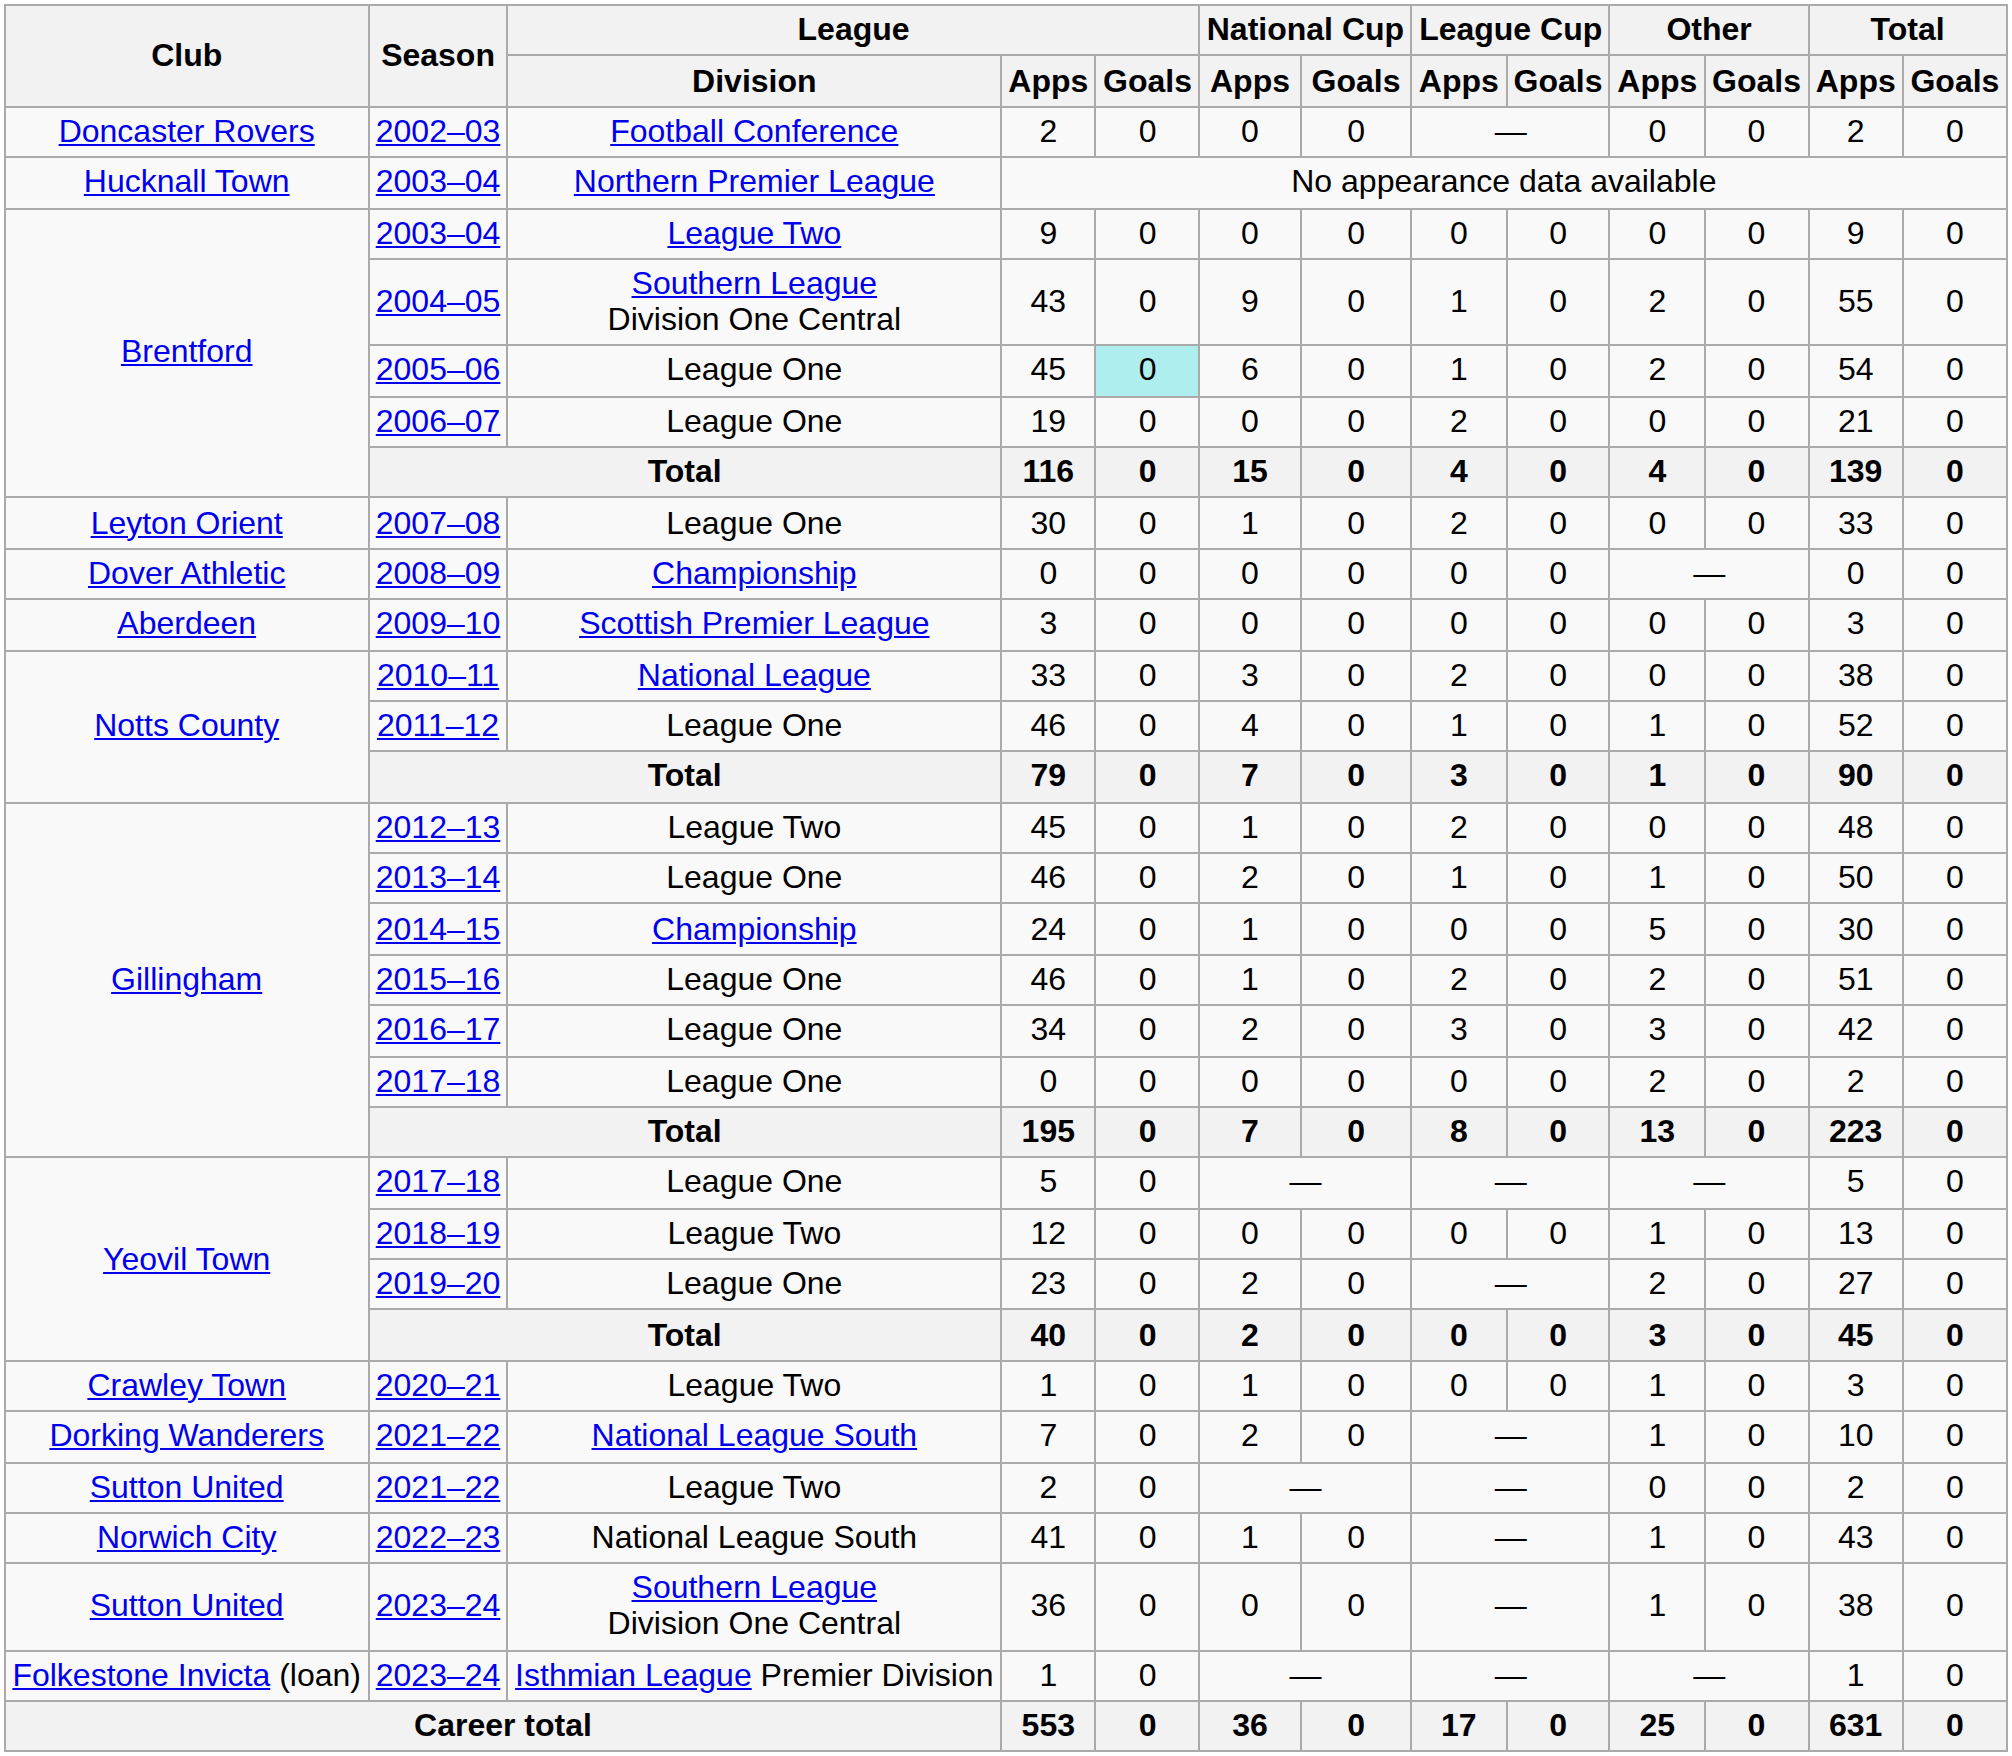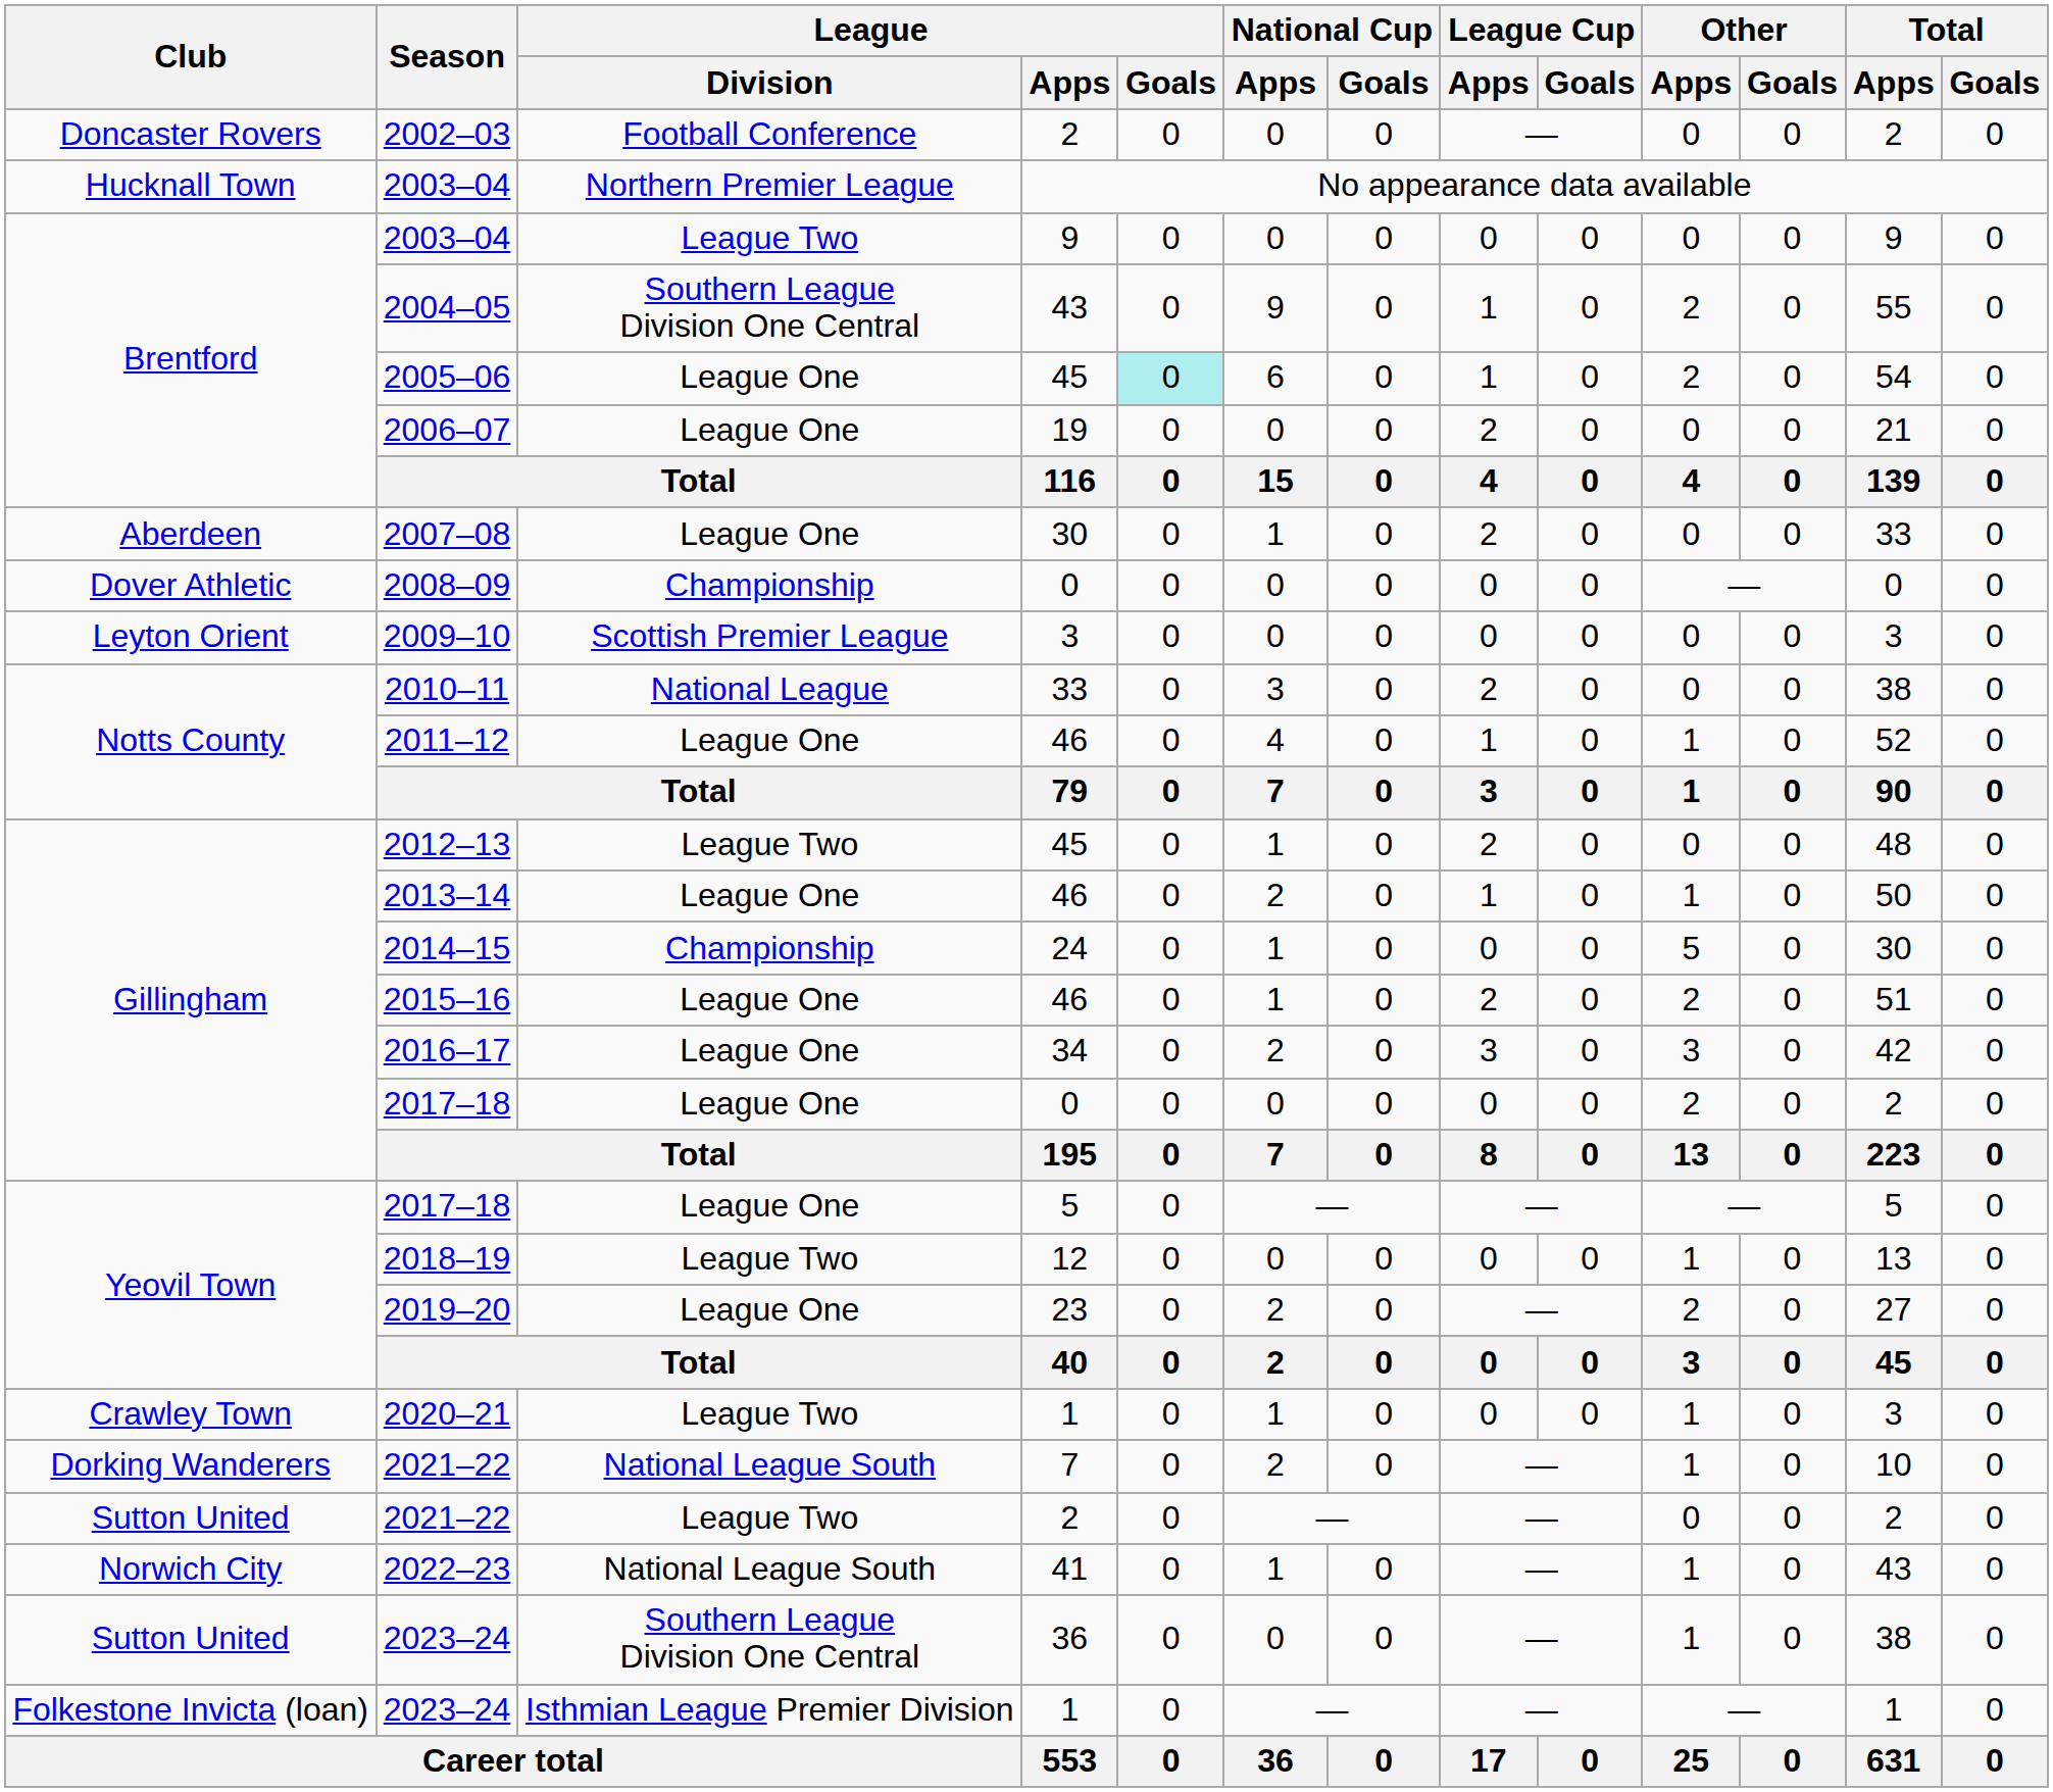 <table class="wikitable" style="text-align:center">
 <tr>
 <th rowspan="2">Club</th>
 <th rowspan="2">Season</th>
 <th colspan="3">League</th>
 <th colspan="2">National Cup</th>
 <th colspan="2">League Cup</th>
 <th colspan="2">Other</th>
 <th colspan="2">Total</th>
 </tr>
 <tr>
 <th>Division</th>
 <th>Apps</th>
 <th>Goals</th>
 <th>Apps</th>
 <th>Goals</th>
 <th>Apps</th>
 <th>Goals</th>
 <th>Apps</th>
 <th>Goals</th>
 <th>Apps</th>
 <th>Goals</th>
 </tr>
 <tr>
 <td><a href='#'>Doncaster Rovers</a></td>
 <td><a href='#'>2002–03</a></td>
 <td><a href='#'>Football Conference</a></td>
 <td>2</td>
 <td>0</td>
 <td>0</td>
 <td>0</td>
 <td colspan="2">—</td>
 <td>0</td>
 <td>0</td>
 <td>2</td>
 <td>0</td>
 </tr>
 <tr>
 <td><a href='#'>Hucknall Town</a></td>
 <td><a href='#'>2003–04</a></td>
 <td><a href='#'>Northern Premier League</a></td>
 <td colspan="10">No appearance data available</td>
 </tr>
 <tr>
 <td rowspan="5"><a href='#'>Brentford</a></td>
 <td><a href='#'>2003–04</a></td>
 <td><a href='#'>League Two</a></td>
 <td>9</td>
 <td>0</td>
 <td>0</td>
 <td>0</td>
 <td>0</td>
 <td>0</td>
 <td>0</td>
 <td>0</td>
 <td>9</td>
 <td>0</td>
 </tr>
 <tr>
 <td><a href='#'>2004–05</a></td>
 <td><a href='#'>Southern League</a><br>Division One Central</td>
 <td>43</td>
 <td>0</td>
 <td>9</td>
 <td>0</td>
 <td>1</td>
 <td>0</td>
 <td>2</td>
 <td>0</td>
 <td>55</td>
 <td>0</td>
 </tr>
 <tr>
 <td><a href='#'>2005–06</a></td>
 <td>League One</td>
 <td>45</td>
 <td style="background: paleturquoise;">0</td>
 <td>6</td>
 <td>0</td>
 <td>1</td>
 <td>0</td>
 <td>2</td>
 <td>0</td>
 <td>54</td>
 <td>0</td>
 </tr>
 <tr>
 <td><a href='#'>2006–07</a></td>
 <td>League One</td>
 <td>19</td>
 <td>0</td>
 <td>0</td>
 <td>0</td>
 <td>2</td>
 <td>0</td>
 <td>0</td>
 <td>0</td>
 <td>21</td>
 <td>0</td>
 </tr>
 <tr>
 <th colspan="2">Total</th>
 <th>116</th>
 <th>0</th>
 <th>15</th>
 <th>0</th>
 <th>4</th>
 <th>0</th>
 <th>4</th>
 <th>0</th>
 <th>139</th>
 <th>0</th>
 </tr>
 <tr>
-<td><a href='#'>Leyton Orient</a></td>
+<td><a href='#'>Aberdeen</a></td>
 <td><a href='#'>2007–08</a></td>
 <td>League One</td>
 <td>30</td>
 <td>0</td>
 <td>1</td>
 <td>0</td>
 <td>2</td>
 <td>0</td>
 <td>0</td>
 <td>0</td>
 <td>33</td>
 <td>0</td>
 </tr>
 <tr>
 <td><a href='#'>Dover Athletic</a></td>
 <td><a href='#'>2008–09</a></td>
 <td><a href='#'>Championship</a></td>
 <td>0</td>
 <td>0</td>
 <td>0</td>
 <td>0</td>
 <td>0</td>
 <td>0</td>
 <td colspan="2">—</td>
 <td>0</td>
 <td>0</td>
 </tr>
 <tr>
-<td><a href='#'>Aberdeen</a></td>
+<td><a href='#'>Leyton Orient</a></td>
 <td><a href='#'>2009–10</a></td>
 <td><a href='#'>Scottish Premier League</a></td>
 <td>3</td>
 <td>0</td>
 <td>0</td>
 <td>0</td>
 <td>0</td>
 <td>0</td>
 <td>0</td>
 <td>0</td>
 <td>3</td>
 <td>0</td>
 </tr>
 <tr>
 <td rowspan="3"><a href='#'>Notts County</a></td>
 <td><a href='#'>2010–11</a></td>
 <td><a href='#'>National League</a></td>
 <td>33</td>
 <td>0</td>
 <td>3</td>
 <td>0</td>
 <td>2</td>
 <td>0</td>
 <td>0</td>
 <td>0</td>
 <td>38</td>
 <td>0</td>
 </tr>
 <tr>
 <td><a href='#'>2011–12</a></td>
 <td>League One</td>
 <td>46</td>
 <td>0</td>
 <td>4</td>
 <td>0</td>
 <td>1</td>
 <td>0</td>
 <td>1</td>
 <td>0</td>
 <td>52</td>
 <td>0</td>
 </tr>
 <tr>
 <th colspan="2">Total</th>
 <th>79</th>
 <th>0</th>
 <th>7</th>
 <th>0</th>
 <th>3</th>
 <th>0</th>
 <th>1</th>
 <th>0</th>
 <th>90</th>
 <th>0</th>
 </tr>
 <tr>
 <td rowspan="7"><a href='#'>Gillingham</a></td>
 <td><a href='#'>2012–13</a></td>
 <td>League Two</td>
 <td>45</td>
 <td>0</td>
 <td>1</td>
 <td>0</td>
 <td>2</td>
 <td>0</td>
 <td>0</td>
 <td>0</td>
 <td>48</td>
 <td>0</td>
 </tr>
 <tr>
 <td><a href='#'>2013–14</a></td>
 <td>League One</td>
 <td>46</td>
 <td>0</td>
 <td>2</td>
 <td>0</td>
 <td>1</td>
 <td>0</td>
 <td>1</td>
 <td>0</td>
 <td>50</td>
 <td>0</td>
 </tr>
 <tr>
 <td><a href='#'>2014–15</a></td>
 <td><a href='#'>Championship</a></td>
 <td>24</td>
 <td>0</td>
 <td>1</td>
 <td>0</td>
 <td>0</td>
 <td>0</td>
 <td>5</td>
 <td>0</td>
 <td>30</td>
 <td>0</td>
 </tr>
 <tr>
 <td><a href='#'>2015–16</a></td>
 <td>League One</td>
 <td>46</td>
 <td>0</td>
 <td>1</td>
 <td>0</td>
 <td>2</td>
 <td>0</td>
 <td>2</td>
 <td>0</td>
 <td>51</td>
 <td>0</td>
 </tr>
 <tr>
 <td><a href='#'>2016–17</a></td>
 <td>League One</td>
 <td>34</td>
 <td>0</td>
 <td>2</td>
 <td>0</td>
 <td>3</td>
 <td>0</td>
 <td>3</td>
 <td>0</td>
 <td>42</td>
 <td>0</td>
 </tr>
 <tr>
 <td><a href='#'>2017–18</a></td>
 <td>League One</td>
 <td>0</td>
 <td>0</td>
 <td>0</td>
 <td>0</td>
 <td>0</td>
 <td>0</td>
 <td>2</td>
 <td>0</td>
 <td>2</td>
 <td>0</td>
 </tr>
 <tr>
 <th colspan="2">Total</th>
 <th>195</th>
 <th>0</th>
 <th>7</th>
 <th>0</th>
 <th>8</th>
 <th>0</th>
 <th>13</th>
 <th>0</th>
 <th>223</th>
 <th>0</th>
 </tr>
 <tr>
 <td rowspan="4"><a href='#'>Yeovil Town</a></td>
 <td><a href='#'>2017–18</a></td>
 <td>League One</td>
 <td>5</td>
 <td>0</td>
 <td colspan="2">—</td>
 <td colspan="2">—</td>
 <td colspan="2">—</td>
 <td>5</td>
 <td>0</td>
 </tr>
 <tr>
 <td><a href='#'>2018–19</a></td>
 <td>League Two</td>
 <td>12</td>
 <td>0</td>
 <td>0</td>
 <td>0</td>
 <td>0</td>
 <td>0</td>
 <td>1</td>
 <td>0</td>
 <td>13</td>
 <td>0</td>
 </tr>
 <tr>
 <td><a href='#'>2019–20</a></td>
 <td>League One</td>
 <td>23</td>
 <td>0</td>
 <td>2</td>
 <td>0</td>
 <td colspan=2>—</td>
 <td>2</td>
 <td>0</td>
 <td>27</td>
 <td>0</td>
 </tr>
 <tr>
 <th colspan="2">Total</th>
 <th>40</th>
 <th>0</th>
 <th>2</th>
 <th>0</th>
 <th>0</th>
 <th>0</th>
 <th>3</th>
 <th>0</th>
 <th>45</th>
 <th>0</th>
 </tr>
 <tr>
 <td><a href='#'>Crawley Town</a></td>
 <td><a href='#'>2020–21</a></td>
 <td>League Two</td>
 <td>1</td>
 <td>0</td>
 <td>1</td>
 <td>0</td>
 <td>0</td>
 <td>0</td>
 <td>1</td>
 <td>0</td>
 <td>3</td>
 <td>0</td>
 </tr>
 <tr>
 <td><a href='#'>Dorking Wanderers</a></td>
 <td><a href='#'>2021–22</a></td>
 <td><a href='#'>National League South</a></td>
 <td>7</td>
 <td>0</td>
 <td>2</td>
 <td>0</td>
 <td colspan="2">—</td>
 <td>1</td>
 <td>0</td>
 <td>10</td>
 <td>0</td>
 </tr>
 <tr>
 <td><a href='#'>Sutton United</a></td>
 <td><a href='#'>2021–22</a></td>
 <td>League Two</td>
 <td>2</td>
 <td>0</td>
 <td colspan="2">—</td>
 <td colspan="2">—</td>
 <td>0</td>
 <td>0</td>
 <td>2</td>
 <td>0</td>
 </tr>
 <tr>
 <td><a href='#'>Norwich City</a></td>
 <td><a href='#'>2022–23</a></td>
 <td>National League South</td>
 <td>41</td>
 <td>0</td>
 <td>1</td>
 <td>0</td>
 <td colspan="2">—</td>
 <td>1</td>
 <td>0</td>
 <td>43</td>
 <td>0</td>
 </tr>
 <tr>
 <td><a href='#'>Sutton United</a></td>
 <td><a href='#'>2023–24</a></td>
 <td><a href='#'>Southern League</a><br>Division One Central</td>
 <td>36</td>
 <td>0</td>
 <td>0</td>
 <td>0</td>
 <td colspan="2">—</td>
 <td>1</td>
 <td>0</td>
 <td>38</td>
 <td>0</td>
 </tr>
 <tr>
 <td><a href='#'>Folkestone Invicta</a> (loan)</td>
 <td><a href='#'>2023–24</a></td>
 <td><a href='#'>Isthmian League</a> Premier Division</td>
 <td>1</td>
 <td>0</td>
 <td colspan="2">—</td>
 <td colspan="2">—</td>
 <td colspan="2">—</td>
 <td>1</td>
 <td>0</td>
 </tr>
 <tr>
 <th colspan="3">Career total</th>
 <th>553</th>
 <th>0</th>
 <th>36</th>
 <th>0</th>
 <th>17</th>
 <th>0</th>
 <th>25</th>
 <th>0</th>
 <th>631</th>
 <th>0</th>
 </tr>
 </table>
